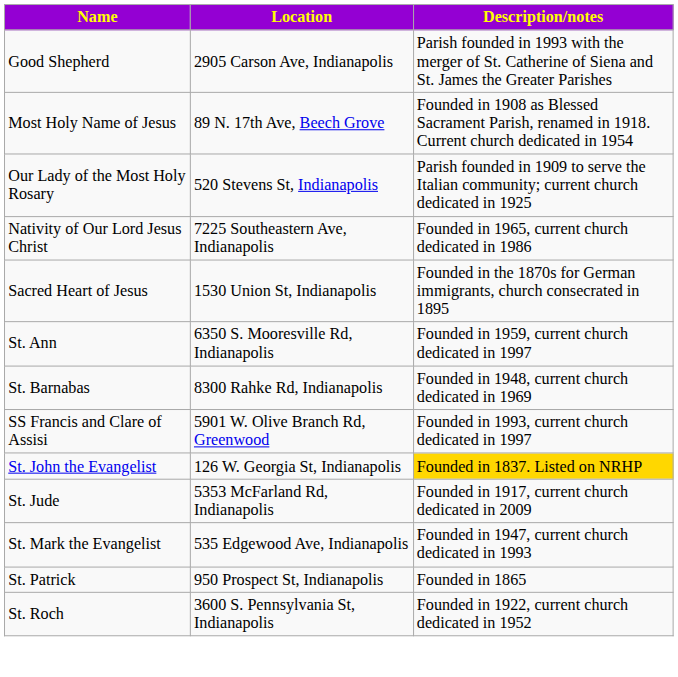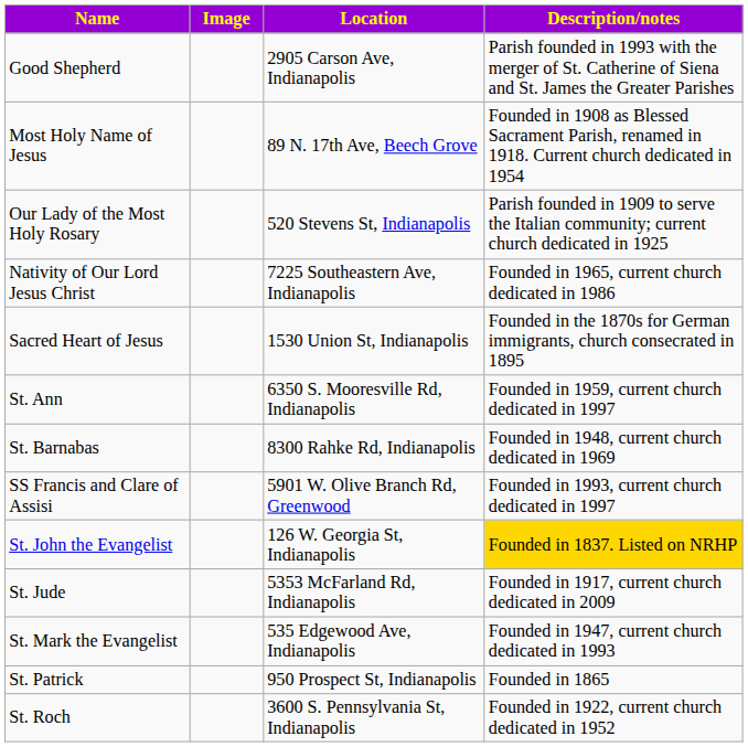 <table class="wikitable sortable" style="width:75%">
 <tr>
 <th style="background:darkviolet; color:yellow;" width="25%"><strong>Name</strong></th>
+<th style="background:darkviolet; color:yellow;" width="10%"><strong>Image</strong></th>
 <th style="background:darkviolet; color:yellow;" width="30%"><strong>Location</strong></th>
 <th style="background:darkviolet; color:yellow;" width="35%"><strong>Description/notes</strong></th>
 </tr>
 <tr>
 <td>Good Shepherd</td>
+<td></td>
 <td>2905 Carson Ave, Indianapolis</td>
 <td>Parish founded in 1993 with the merger of St. Catherine of Siena and St. James the Greater Parishes</td>
 </tr>
 <tr>
 <td>Most Holy Name of Jesus</td>
+<td></td>
 <td>89 N. 17th Ave, <a href='#'>Beech Grove</a></td>
 <td>Founded in 1908 as Blessed Sacrament Parish, renamed in 1918. Current church dedicated in 1954</td>
 </tr>
 <tr>
 <td>Our Lady of the Most Holy Rosary</td>
+<td></td>
 <td>520 Stevens St, <a href='#'>Indianapolis</a></td>
 <td>Parish founded in 1909 to serve the Italian community; current church dedicated in 1925</td>
 </tr>
 <tr>
 <td>Nativity of Our Lord Jesus Christ</td>
+<td></td>
 <td>7225 Southeastern Ave, Indianapolis</td>
 <td>Founded in 1965, current church dedicated in 1986</td>
 </tr>
 <tr>
 <td>Sacred Heart of Jesus</td>
+<td></td>
 <td>1530 Union St, Indianapolis</td>
 <td>Founded in the 1870s for German immigrants, church consecrated in 1895</td>
 </tr>
 <tr>
 <td>St. Ann</td>
+<td></td>
 <td>6350 S. Mooresville Rd, Indianapolis</td>
 <td>Founded in 1959, current church dedicated in 1997</td>
 </tr>
 <tr>
 <td>St. Barnabas</td>
+<td></td>
 <td>8300 Rahke Rd, Indianapolis</td>
 <td>Founded in 1948, current church dedicated in 1969</td>
 </tr>
 <tr>
 <td>SS Francis and Clare of Assisi</td>
+<td></td>
 <td>5901 W. Olive Branch Rd, <a href='#'>Greenwood</a></td>
 <td>Founded in 1993, current church dedicated in 1997</td>
 </tr>
 <tr>
 <td><a href='#'>St. John the Evangelist</a></td>
+<td></td>
 <td>126 W. Georgia St, Indianapolis</td>
 <td style="background: gold;">Founded in 1837. Listed on NRHP</td>
 </tr>
 <tr>
 <td>St. Jude</td>
+<td></td>
 <td>5353 McFarland Rd, Indianapolis</td>
 <td>Founded in 1917, current church dedicated in 2009 </td>
 </tr>
 <tr>
 <td>St. Mark the Evangelist</td>
+<td></td>
 <td>535 Edgewood Ave, Indianapolis</td>
 <td>Founded in 1947, current church dedicated in 1993</td>
 </tr>
 <tr>
 <td>St. Patrick</td>
+<td></td>
 <td>950 Prospect St, Indianapolis</td>
 <td>Founded in 1865</td>
 </tr>
 <tr>
 <td>St. Roch</td>
+<td></td>
 <td>3600 S. Pennsylvania St, Indianapolis</td>
 <td>Founded in 1922, current church dedicated in 1952</td>
 </tr>
 </table>
